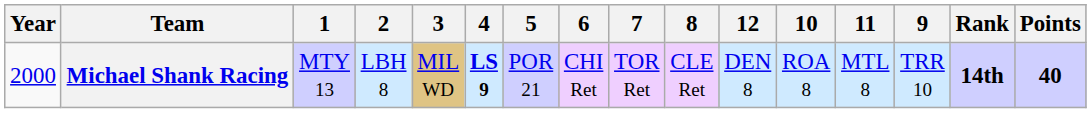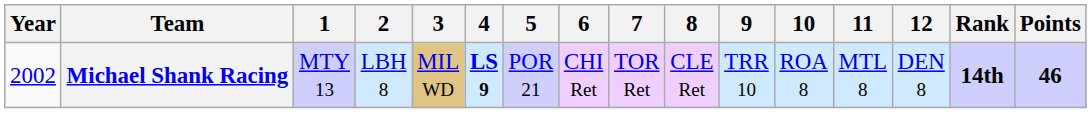 <table class="wikitable" style="text-align:center; font-size:95%">
 <tr>
 <th>Year</th>
 <th>Team</th>
 <th>1</th>
 <th>2</th>
 <th>3</th>
 <th>4</th>
 <th>5</th>
 <th>6</th>
 <th>7</th>
 <th>8</th>
-<th>12</th>
+<th>9</th>
 <th>10</th>
 <th>11</th>
-<th>9</th>
+<th>12</th>
 <th>Rank</th>
 <th>Points</th>
 </tr>
 <tr>
-<td><a href='#'>2000</a></td>
+<td><a href='#'>2002</a></td>
 <th><a href='#'>Michael Shank Racing</a></th>
 <td style="background:#CFCFFF;"><a href='#'>MTY</a><br><small>13</small></td>
 <td style="background:#CFEAFF;"><a href='#'>LBH</a><br><small>8</small></td>
 <td style="background:#DFC484;"><a href='#'>MIL</a><br><small>WD</small></td>
 <td style="background:#CFEAFF;"><strong><a href='#'>LS</a><br><small>9</small></strong></td>
 <td style="background:#CFCFFF;"><a href='#'>POR</a><br><small>21</small></td>
 <td style="background:#EFCFFF;"><a href='#'>CHI</a><br><small>Ret</small></td>
 <td style="background:#EFCFFF;"><a href='#'>TOR</a><br><small>Ret</small></td>
 <td style="background:#EFCFFF;"><a href='#'>CLE</a><br><small>Ret</small></td>
-<td style="background:#CFEAFF;"><a href='#'>DEN</a><br><small>8</small></td>
+<td style="background:#CFEAFF;"><a href='#'>TRR</a><br><small>10</small></td>
 <td style="background:#CFEAFF;"><a href='#'>ROA</a><br><small>8</small></td>
 <td style="background:#CFEAFF;"><a href='#'>MTL</a><br><small>8</small></td>
-<td style="background:#CFEAFF;"><a href='#'>TRR</a><br><small>10</small></td>
+<td style="background:#CFEAFF;"><a href='#'>DEN</a><br><small>8</small></td>
 <td style="background:#CFCFFF;"><strong>14th</strong></td>
-<td style="background:#CFCFFF;"><strong>40</strong></td>
+<td style="background:#CFCFFF;"><strong>46</strong></td>
 </tr>
 </table>
